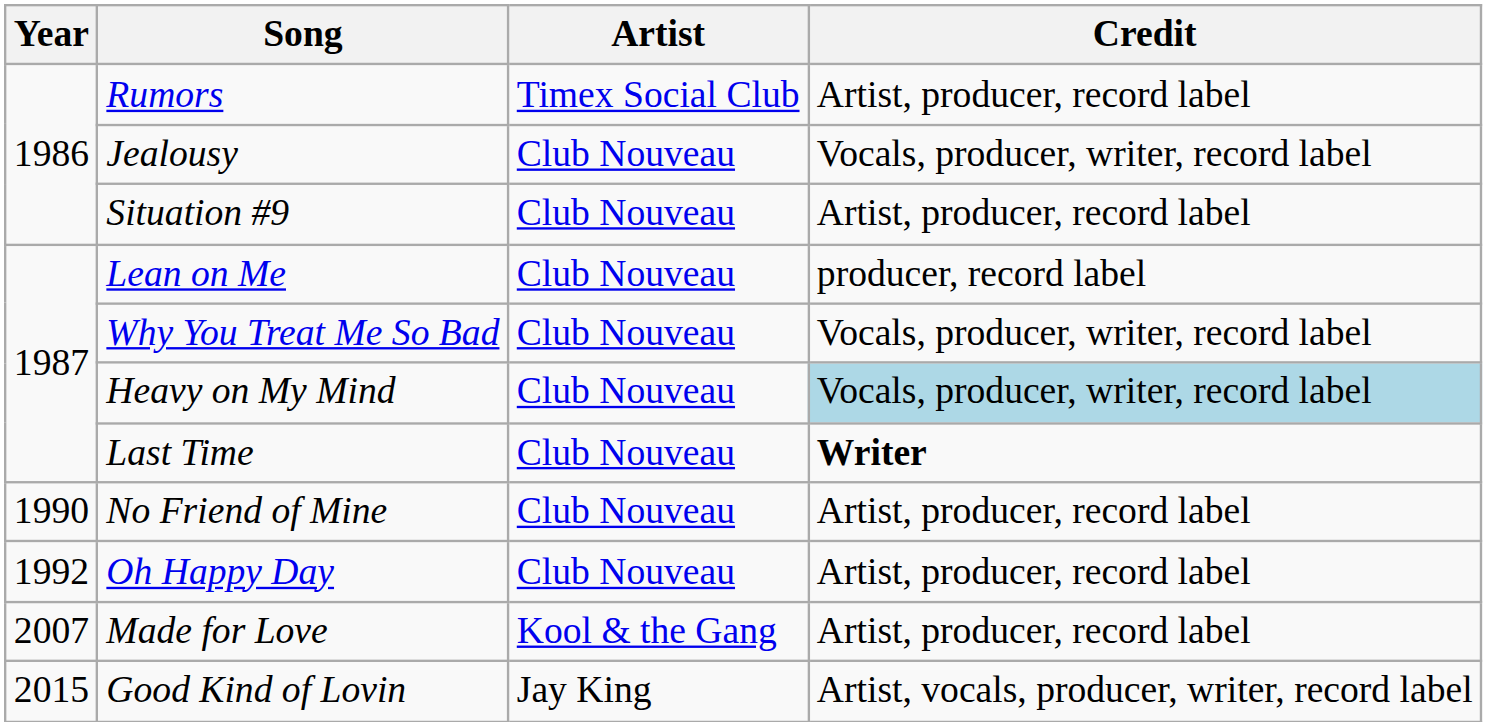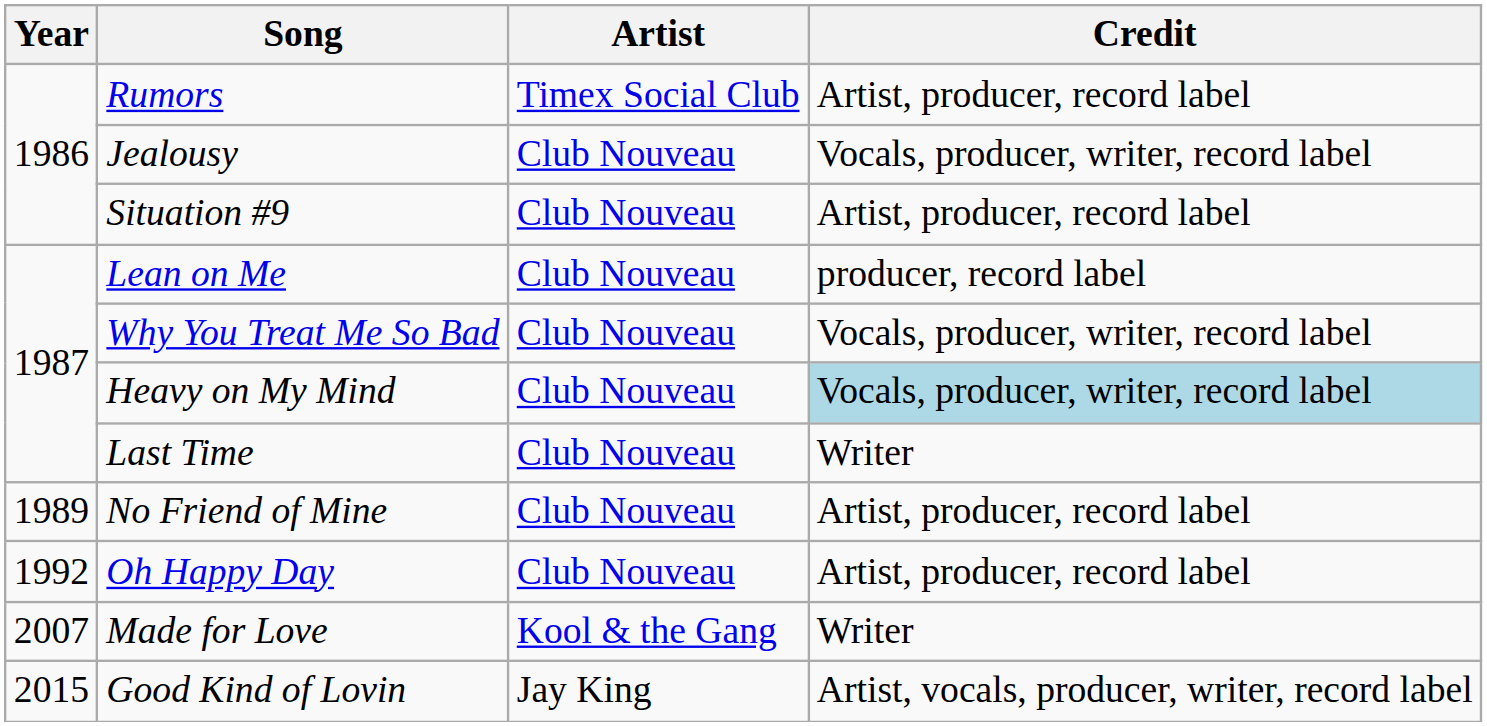 <table class="wikitable">
 <tr>
 <th>Year</th>
 <th>Song</th>
 <th>Artist</th>
 <th>Credit</th>
 </tr>
 <tr>
 <td rowspan="3">1986</td>
 <td><em><a href='#'>Rumors</a></em></td>
 <td><a href='#'>Timex Social Club</a></td>
 <td>Artist, producer, record label</td>
 </tr>
 <tr>
 <td><em>Jealousy</em></td>
 <td><a href='#'>Club Nouveau</a></td>
 <td>Vocals, producer, writer, record label</td>
 </tr>
 <tr>
 <td><em>Situation #9</em></td>
 <td><a href='#'>Club Nouveau</a></td>
 <td>Artist, producer, record label</td>
 </tr>
 <tr>
 <td rowspan="4">1987</td>
 <td><em><a href='#'>Lean on Me</a></em></td>
 <td><a href='#'>Club Nouveau</a></td>
 <td>producer, record label</td>
 </tr>
 <tr>
 <td><em><a href='#'>Why You Treat Me So Bad</a></em></td>
 <td><a href='#'>Club Nouveau</a></td>
 <td>Vocals, producer, writer, record label</td>
 </tr>
 <tr>
 <td><em>Heavy on My Mind</em></td>
 <td><a href='#'>Club Nouveau</a></td>
 <td style="background: lightblue;">Vocals, producer, writer, record label</td>
 </tr>
 <tr>
 <td><em>Last Time</em></td>
 <td><a href='#'>Club Nouveau</a></td>
-<td><strong>Writer</strong></td>
+<td>Writer</td>
 </tr>
 <tr>
-<td rowspan="1">1990</td>
+<td rowspan="1">1989</td>
 <td><em>No Friend of Mine</em></td>
 <td><a href='#'>Club Nouveau</a></td>
 <td>Artist, producer, record label</td>
 </tr>
 <tr>
 <td rowspan="1">1992</td>
 <td><em><a href='#'>Oh Happy Day</a></em></td>
 <td><a href='#'>Club Nouveau</a></td>
 <td>Artist, producer, record label</td>
 </tr>
 <tr>
 <td rowspan="1">2007</td>
 <td><em>Made for Love</em></td>
 <td><a href='#'>Kool & the Gang</a></td>
-<td>Artist, producer, record label</td>
+<td>Writer</td>
 </tr>
 <tr>
 <td rowspan="1">2015</td>
 <td><em>Good Kind of Lovin<strong></td>
 <td>Jay King</td>
 <td>Artist, vocals, producer, writer, record label</td>
 </tr>
 </table>
